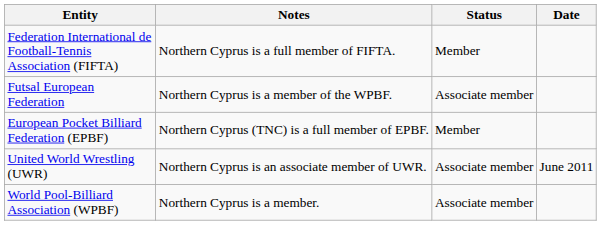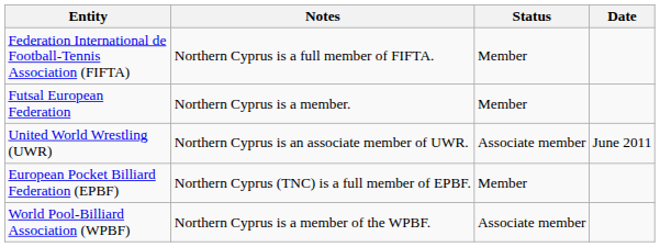 <table class="wikitable sortable">
 <tr>
 <th style="width:175px;">Entity</th>
 <th>Notes</th>
 <th>Status</th>
 <th>Date</th>
 </tr>
 <tr>
 <td><a href='#'>Federation International de Football-Tennis Association</a> (FIFTA)</td>
 <td>Northern Cyprus is a full member of FIFTA.</td>
 <td>Member</td>
 <td></td>
 </tr>
 <tr>
 <td><a href='#'>Futsal European Federation</a></td>
-<td>Northern Cyprus is a member of the WPBF.</td>
-<td>Associate member</td>
-<td></td>
-</tr>
-<tr>
-<td><a href='#'>European Pocket Billiard Federation</a> (EPBF)</td>
-<td>Northern Cyprus (TNC) is a full member of EPBF.</td>
+<td>Northern Cyprus is a member.</td>
 <td>Member</td>
 <td></td>
 </tr>
 <tr>
 <td><a href='#'>United World Wrestling</a> (UWR)</td>
 <td>Northern Cyprus is an associate member of UWR.</td>
 <td>Associate member</td>
 <td>June 2011</td>
 </tr>
 <tr>
+<td><a href='#'>European Pocket Billiard Federation</a> (EPBF)</td>
+<td>Northern Cyprus (TNC) is a full member of EPBF.</td>
+<td>Member</td>
+<td></td>
+</tr>
+<tr>
 <td><a href='#'>World Pool-Billiard Association</a> (WPBF)</td>
-<td>Northern Cyprus is a member.</td>
+<td>Northern Cyprus is a member of the WPBF.</td>
 <td>Associate member</td>
 <td></td>
 </tr>
 </table>
